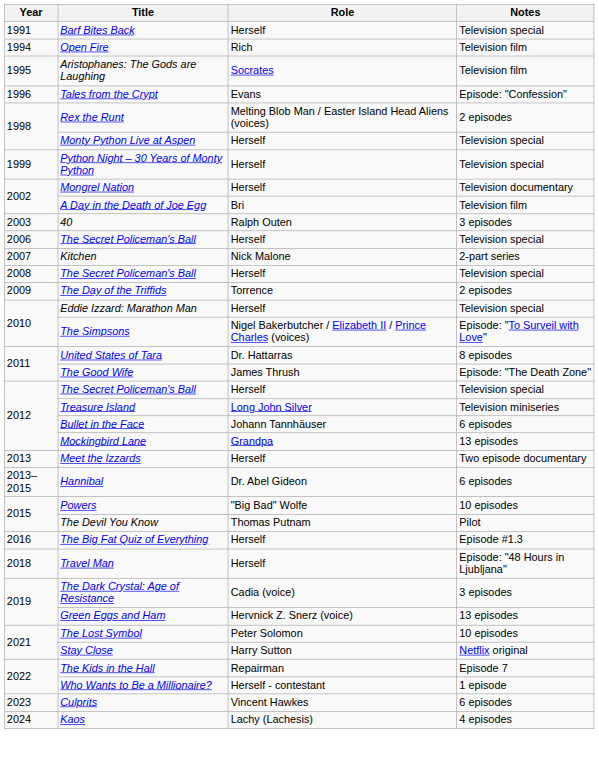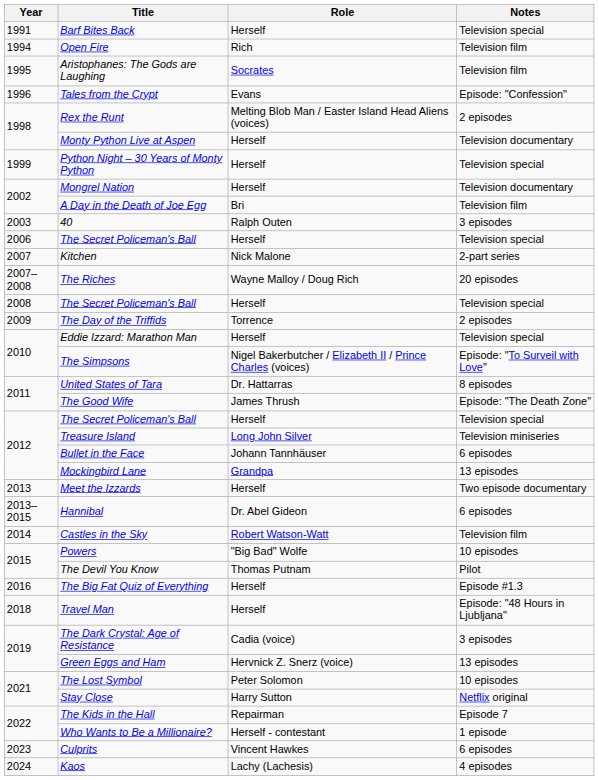 <table class="wikitable sortable">
 <tr>
 <th>Year</th>
 <th>Title</th>
 <th>Role</th>
 <th class="unsortable">Notes</th>
 </tr>
 <tr>
 <td>1991</td>
 <td><em><a href='#'>Barf Bites Back</a></em></td>
 <td>Herself</td>
 <td>Television special</td>
 </tr>
 <tr>
 <td>1994</td>
 <td><em><a href='#'>Open Fire</a></em></td>
 <td>Rich</td>
 <td>Television film</td>
 </tr>
 <tr>
 <td>1995</td>
 <td><em>Aristophanes: The Gods are Laughing</em></td>
 <td><a href='#'>Socrates</a></td>
 <td>Television film</td>
 </tr>
 <tr>
 <td>1996</td>
 <td><em><a href='#'>Tales from the Crypt</a></em></td>
 <td>Evans</td>
 <td>Episode: "Confession"</td>
 </tr>
 <tr>
 <td rowspan="2">1998</td>
 <td><em><a href='#'>Rex the Runt</a></em></td>
 <td>Melting Blob Man / Easter Island Head Aliens (voices)</td>
 <td>2 episodes</td>
 </tr>
 <tr>
 <td><em><a href='#'>Monty Python Live at Aspen</a></em></td>
 <td>Herself</td>
-<td>Television special</td>
+<td>Television documentary</td>
 </tr>
 <tr>
 <td>1999</td>
 <td><em><a href='#'>Python Night – 30 Years of Monty Python</a></em></td>
 <td>Herself</td>
 <td>Television special</td>
 </tr>
 <tr>
 <td rowspan="2">2002</td>
 <td><em><a href='#'>Mongrel Nation</a></em></td>
 <td>Herself</td>
 <td>Television documentary</td>
 </tr>
 <tr>
 <td data-sort-value="Day in the Death of Joe Egg, A"><em><a href='#'>A Day in the Death of Joe Egg</a></em></td>
 <td>Bri</td>
 <td>Television film</td>
 </tr>
 <tr>
 <td>2003</td>
 <td><em>40</em></td>
 <td>Ralph Outen</td>
 <td>3 episodes</td>
 </tr>
 <tr>
 <td>2006</td>
 <td data-sort-value="Secret Policeman's Ball, The"><em><a href='#'>The Secret Policeman's Ball</a></em></td>
 <td>Herself</td>
 <td>Television special</td>
 </tr>
 <tr>
 <td>2007</td>
 <td><em>Kitchen</em></td>
 <td>Nick Malone</td>
 <td>2-part series</td>
+</tr>
+<tr>
+<td>2007–2008</td>
+<td data-sort-value="Riches, The"><em><a href='#'>The Riches</a></em></td>
+<td>Wayne Malloy / Doug Rich</td>
+<td>20 episodes</td>
 </tr>
 <tr>
 <td>2008</td>
 <td data-sort-value="Secret Policeman's Ball, The"><em><a href='#'>The Secret Policeman's Ball</a></em></td>
 <td>Herself</td>
 <td>Television special</td>
 </tr>
 <tr>
 <td>2009</td>
 <td data-sort-value="Day of the Triffids, The"><em><a href='#'>The Day of the Triffids</a></em></td>
 <td>Torrence</td>
 <td>2 episodes</td>
 </tr>
 <tr>
 <td rowspan="2">2010</td>
 <td><em>Eddie Izzard: Marathon Man</em></td>
 <td>Herself</td>
 <td>Television special</td>
 </tr>
 <tr>
 <td data-sort-value="Simpsons, The"><em><a href='#'>The Simpsons</a></em></td>
 <td>Nigel Bakerbutcher / <a href='#'>Elizabeth II</a> / <a href='#'>Prince Charles</a> (voices)</td>
 <td>Episode: "<a href='#'>To Surveil with Love</a>"</td>
 </tr>
 <tr>
 <td rowspan="2">2011</td>
 <td><em><a href='#'>United States of Tara</a></em></td>
 <td>Dr. Hattarras</td>
 <td>8 episodes</td>
 </tr>
 <tr>
 <td data-sort-value="Good Wife, The"><em><a href='#'>The Good Wife</a></em></td>
 <td>James Thrush</td>
 <td>Episode: "The Death Zone"</td>
 </tr>
 <tr>
 <td rowspan="4">2012</td>
 <td data-sort-value="Secret Policeman's Ball, The"><em><a href='#'>The Secret Policeman's Ball</a></em></td>
 <td>Herself</td>
 <td>Television special</td>
 </tr>
 <tr>
 <td><em><a href='#'>Treasure Island</a></em></td>
 <td><a href='#'>Long John Silver</a></td>
 <td>Television miniseries</td>
 </tr>
 <tr>
 <td><em><a href='#'>Bullet in the Face</a></em></td>
 <td>Johann Tannhäuser</td>
 <td>6 episodes</td>
 </tr>
 <tr>
 <td><em><a href='#'>Mockingbird Lane</a></em></td>
 <td><a href='#'>Grandpa</a></td>
 <td>13 episodes</td>
 </tr>
 <tr>
 <td>2013</td>
 <td><em><a href='#'>Meet the Izzards</a></em></td>
 <td>Herself</td>
 <td>Two episode documentary</td>
 </tr>
 <tr>
 <td>2013–2015</td>
 <td><em><a href='#'>Hannibal</a></em></td>
 <td>Dr. Abel Gideon</td>
 <td>6 episodes</td>
+</tr>
+<tr>
+<td>2014</td>
+<td><em><a href='#'>Castles in the Sky</a></em></td>
+<td><a href='#'>Robert Watson-Watt</a></td>
+<td>Television film</td>
 </tr>
 <tr>
 <td rowspan="2">2015</td>
 <td><em><a href='#'>Powers</a></em></td>
 <td>"Big Bad" Wolfe</td>
 <td>10 episodes</td>
 </tr>
 <tr>
 <td data-sort-value="Devil You Know, The"><em>The Devil You Know</em></td>
 <td>Thomas Putnam</td>
 <td>Pilot</td>
 </tr>
 <tr>
 <td>2016</td>
 <td data-sort-value="Big Fat Quiz of Everything, The"><em><a href='#'>The Big Fat Quiz of Everything</a></em></td>
 <td>Herself</td>
 <td>Episode #1.3</td>
 </tr>
 <tr>
 <td>2018</td>
 <td><em><a href='#'>Travel Man</a></em></td>
 <td>Herself</td>
 <td>Episode: "48 Hours in Ljubljana"</td>
 </tr>
 <tr>
 <td rowspan="2">2019</td>
 <td data-sort-value="Dark Crystal: Age of Resistance, The"><em><a href='#'>The Dark Crystal: Age of Resistance</a></em></td>
 <td>Cadia (voice)</td>
 <td>3 episodes</td>
 </tr>
 <tr>
 <td><em><a href='#'>Green Eggs and Ham</a></em></td>
 <td>Hervnick Z. Snerz (voice)</td>
 <td>13 episodes</td>
 </tr>
 <tr>
 <td rowspan="2">2021</td>
 <td data-sort-value="Lost Symbol, The"><em><a href='#'>The Lost Symbol</a></em></td>
 <td>Peter Solomon</td>
 <td>10 episodes</td>
 </tr>
 <tr>
 <td><em><a href='#'>Stay Close</a></em></td>
 <td>Harry Sutton</td>
 <td><a href='#'>Netflix</a> original</td>
 </tr>
 <tr>
 <td rowspan="2">2022</td>
 <td data-sort-value="Kids in the Hall, The"><em><a href='#'>The Kids in the Hall</a></em></td>
 <td>Repairman</td>
 <td>Episode 7</td>
 </tr>
 <tr>
 <td><em><a href='#'>Who Wants to Be a Millionaire?</a></em></td>
 <td>Herself - contestant</td>
 <td>1 episode</td>
 </tr>
 <tr>
 <td>2023</td>
 <td><em><a href='#'>Culprits</a></em></td>
 <td>Vincent Hawkes</td>
 <td>6 episodes</td>
 </tr>
 <tr>
 <td>2024</td>
 <td><em><a href='#'>Kaos</a></em></td>
 <td>Lachy (Lachesis)</td>
 <td>4 episodes</td>
 </tr>
 </table>
